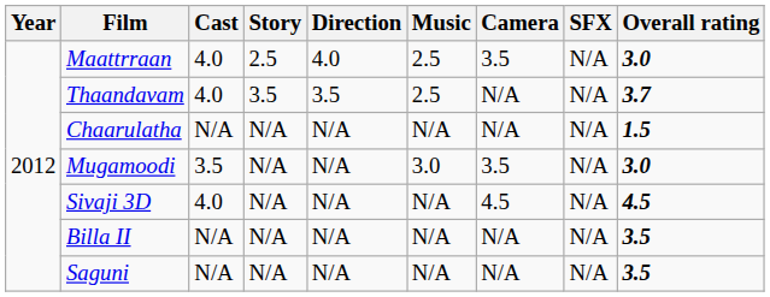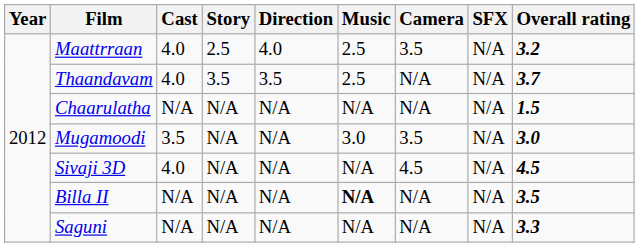 <table class="wikitable sortable">
 <tr>
 <th>Year</th>
 <th>Film</th>
 <th>Cast</th>
 <th>Story</th>
 <th>Direction</th>
 <th>Music</th>
 <th>Camera</th>
 <th>SFX</th>
 <th>Overall rating</th>
 </tr>
 <tr>
 <td rowspan="7">2012</td>
 <td><em><a href='#'>Maattrraan</a></em></td>
 <td>4.0</td>
 <td>2.5</td>
 <td>4.0</td>
 <td>2.5</td>
 <td>3.5</td>
 <td>N/A</td>
-<td><strong><em>3.0</em></strong></td>
+<td><strong><em>3.2</em></strong></td>
 </tr>
 <tr>
 <td><em><a href='#'>Thaandavam</a></em></td>
 <td>4.0</td>
 <td>3.5</td>
 <td>3.5</td>
 <td>2.5</td>
 <td>N/A</td>
 <td>N/A</td>
 <td><strong><em>3.7</em></strong></td>
 </tr>
 <tr>
 <td><em><a href='#'>Chaarulatha</a></em></td>
 <td>N/A</td>
 <td>N/A</td>
 <td>N/A</td>
 <td>N/A</td>
 <td>N/A</td>
 <td>N/A</td>
 <td><strong><em>1.5</em></strong> </td>
 </tr>
 <tr>
 <td><em><a href='#'>Mugamoodi</a></em></td>
 <td>3.5</td>
 <td>N/A</td>
 <td>N/A</td>
 <td>3.0</td>
 <td>3.5</td>
 <td>N/A</td>
 <td><strong><em>3.0</em></strong></td>
 </tr>
 <tr>
 <td><em><a href='#'>Sivaji 3D</a></em></td>
 <td>4.0</td>
 <td>N/A</td>
 <td>N/A</td>
 <td>N/A</td>
 <td>4.5</td>
 <td>N/A</td>
 <td><strong><em>4.5</em></strong></td>
 </tr>
 <tr>
 <td><em><a href='#'>Billa II</a></em></td>
 <td>N/A</td>
 <td>N/A</td>
 <td>N/A</td>
-<td>N/A</td>
+<td><strong>N/A</strong></td>
 <td>N/A</td>
 <td>N/A</td>
 <td><strong><em>3.5</em></strong></td>
 </tr>
 <tr>
 <td><em><a href='#'>Saguni</a></em></td>
 <td>N/A</td>
 <td>N/A</td>
 <td>N/A</td>
 <td>N/A</td>
 <td>N/A</td>
 <td>N/A</td>
-<td><strong><em>3.5</em></strong></td>
+<td><strong><em>3.3</em></strong></td>
 </tr>
 </table>
